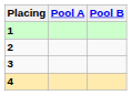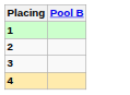 <table class="wikitable" style="border:1px solid #aaa;">
 <tr>
 <th>Placing</th>
-<th><a href='#'>Pool A</a></th>
 <th><a href='#'>Pool B</a></th>
 </tr>
 <tr style="background:#cfc;">
 <td><strong>1</strong></td>
 <td></td>
-<td></td>
 </tr>
 <tr>
 <td><strong>2</strong></td>
-<td></td>
 <td></td>
 </tr>
 <tr>
 <td><strong>3</strong></td>
 <td></td>
-<td></td>
 </tr>
 <tr style="background: #ffebad;">
 <td><strong>4</strong></td>
 <td></td>
-<td></td>
 </tr>
 </table>
